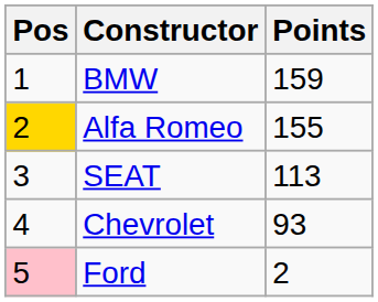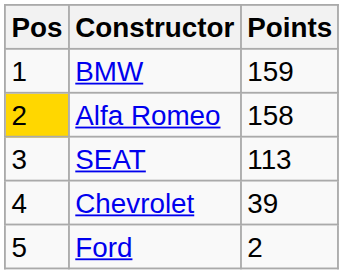 <table class="wikitable" style="font-size: 95%;">
 <tr>
 <th>Pos</th>
 <th>Constructor</th>
 <th>Points</th>
 </tr>
 <tr>
 <td>1</td>
 <td> <a href='#'>BMW</a></td>
 <td>159</td>
 </tr>
 <tr>
 <td style="background: gold;">2</td>
 <td> <a href='#'>Alfa Romeo</a></td>
-<td>155</td>
+<td>158</td>
 </tr>
 <tr>
 <td>3</td>
 <td> <a href='#'>SEAT</a></td>
 <td>113</td>
 </tr>
 <tr>
 <td>4</td>
 <td> <a href='#'>Chevrolet</a></td>
-<td>93</td>
+<td>39</td>
 </tr>
 <tr>
-<td style="background: pink;">5</td>
+<td>5</td>
 <td> <a href='#'>Ford</a></td>
 <td>2</td>
 </tr>
 </table>
